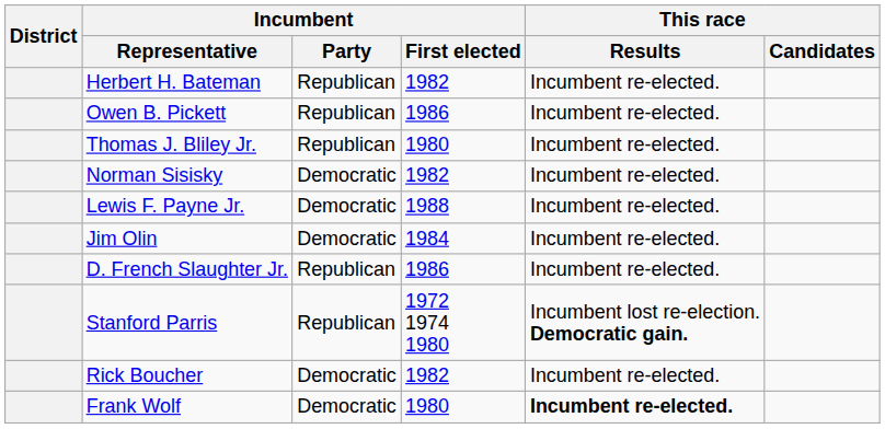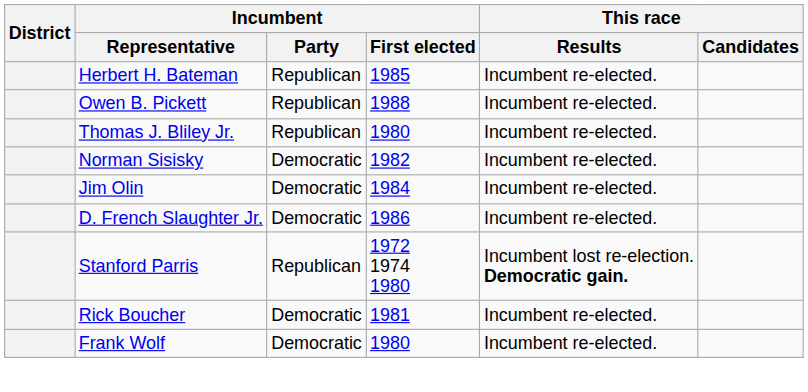 <table class=wikitable>
 <tr>
 <th rowspan=2>District</th>
 <th colspan=3>Incumbent</th>
 <th colspan=2>This race</th>
 </tr>
 <tr>
 <th>Representative</th>
 <th>Party</th>
 <th>First elected</th>
 <th>Results</th>
 <th>Candidates</th>
 </tr>
 <tr>
 <th></th>
 <td><a href='#'>Herbert H. Bateman</a></td>
 <td>Republican</td>
-<td><a href='#'>1982</a></td>
+<td><a href='#'>1985</a></td>
 <td>Incumbent re-elected.</td>
 <td nowrap></td>
 </tr>
 <tr>
 <th></th>
 <td><a href='#'>Owen B. Pickett</a></td>
 <td>Republican</td>
-<td><a href='#'>1986</a></td>
+<td><a href='#'>1988</a></td>
 <td>Incumbent re-elected.</td>
 <td nowrap></td>
 </tr>
 <tr>
 <th></th>
 <td><a href='#'>Thomas J. Bliley Jr.</a></td>
 <td>Republican</td>
 <td><a href='#'>1980</a></td>
 <td>Incumbent re-elected.</td>
 <td nowrap></td>
 </tr>
 <tr>
 <th></th>
 <td><a href='#'>Norman Sisisky</a></td>
 <td>Democratic</td>
 <td><a href='#'>1982</a></td>
 <td>Incumbent re-elected.</td>
 <td nowrap></td>
 </tr>
 <tr>
 <th></th>
-<td><a href='#'>Lewis F. Payne Jr.</a></td>
-<td>Democratic</td>
-<td><a href='#'>1988</a></td>
-<td>Incumbent re-elected.</td>
-<td nowrap></td>
-</tr>
-<tr>
-<th></th>
 <td><a href='#'>Jim Olin</a></td>
 <td>Democratic</td>
 <td><a href='#'>1984</a></td>
 <td>Incumbent re-elected.</td>
 <td nowrap></td>
 </tr>
 <tr>
 <th></th>
 <td><a href='#'>D. French Slaughter Jr.</a></td>
-<td>Republican</td>
+<td>Democratic</td>
 <td><a href='#'>1986</a></td>
 <td>Incumbent re-elected.</td>
 <td nowrap></td>
 </tr>
 <tr>
 <th></th>
 <td><a href='#'>Stanford Parris</a></td>
 <td>Republican</td>
 <td><a href='#'>1972</a><br>1974 <br><a href='#'>1980</a></td>
 <td>Incumbent lost re-election.<br><strong>Democratic gain.</strong></td>
 <td nowrap></td>
 </tr>
 <tr>
 <th></th>
 <td><a href='#'>Rick Boucher</a></td>
 <td>Democratic</td>
-<td><a href='#'>1982</a></td>
+<td><a href='#'>1981</a></td>
 <td>Incumbent re-elected.</td>
 <td nowrap></td>
 </tr>
 <tr>
 <th></th>
 <td><a href='#'>Frank Wolf</a></td>
 <td>Democratic</td>
 <td><a href='#'>1980</a></td>
-<td><strong>Incumbent re-elected.</strong></td>
+<td>Incumbent re-elected.</td>
 <td nowrap></td>
 </tr>
 </table>
